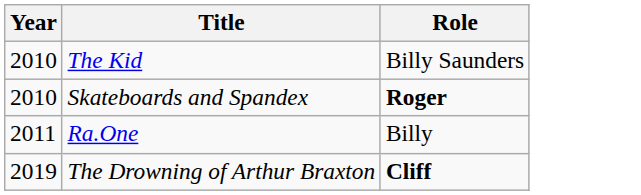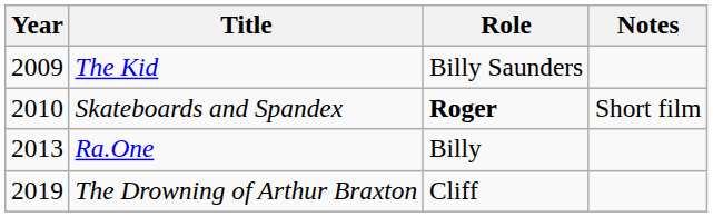 <table class="wikitable sortable">
 <tr>
 <th>Year</th>
 <th>Title</th>
 <th>Role</th>
+<th>Notes</th>
 </tr>
 <tr>
-<td>2010</td>
+<td>2009</td>
 <td><em><a href='#'>The Kid</a></em></td>
 <td>Billy Saunders</td>
+<td></td>
 </tr>
 <tr>
 <td>2010</td>
 <td><em>Skateboards and Spandex</em></td>
 <td><strong>Roger</strong></td>
+<td>Short film</td>
 </tr>
 <tr>
-<td>2011</td>
+<td>2013</td>
 <td><em><a href='#'>Ra.One</a></em></td>
 <td>Billy</td>
+<td></td>
 </tr>
 <tr>
 <td>2019</td>
 <td><em>The Drowning of Arthur Braxton</em></td>
-<td><strong>Cliff</strong></td>
+<td>Cliff</td>
+<td></td>
 </tr>
 </table>
